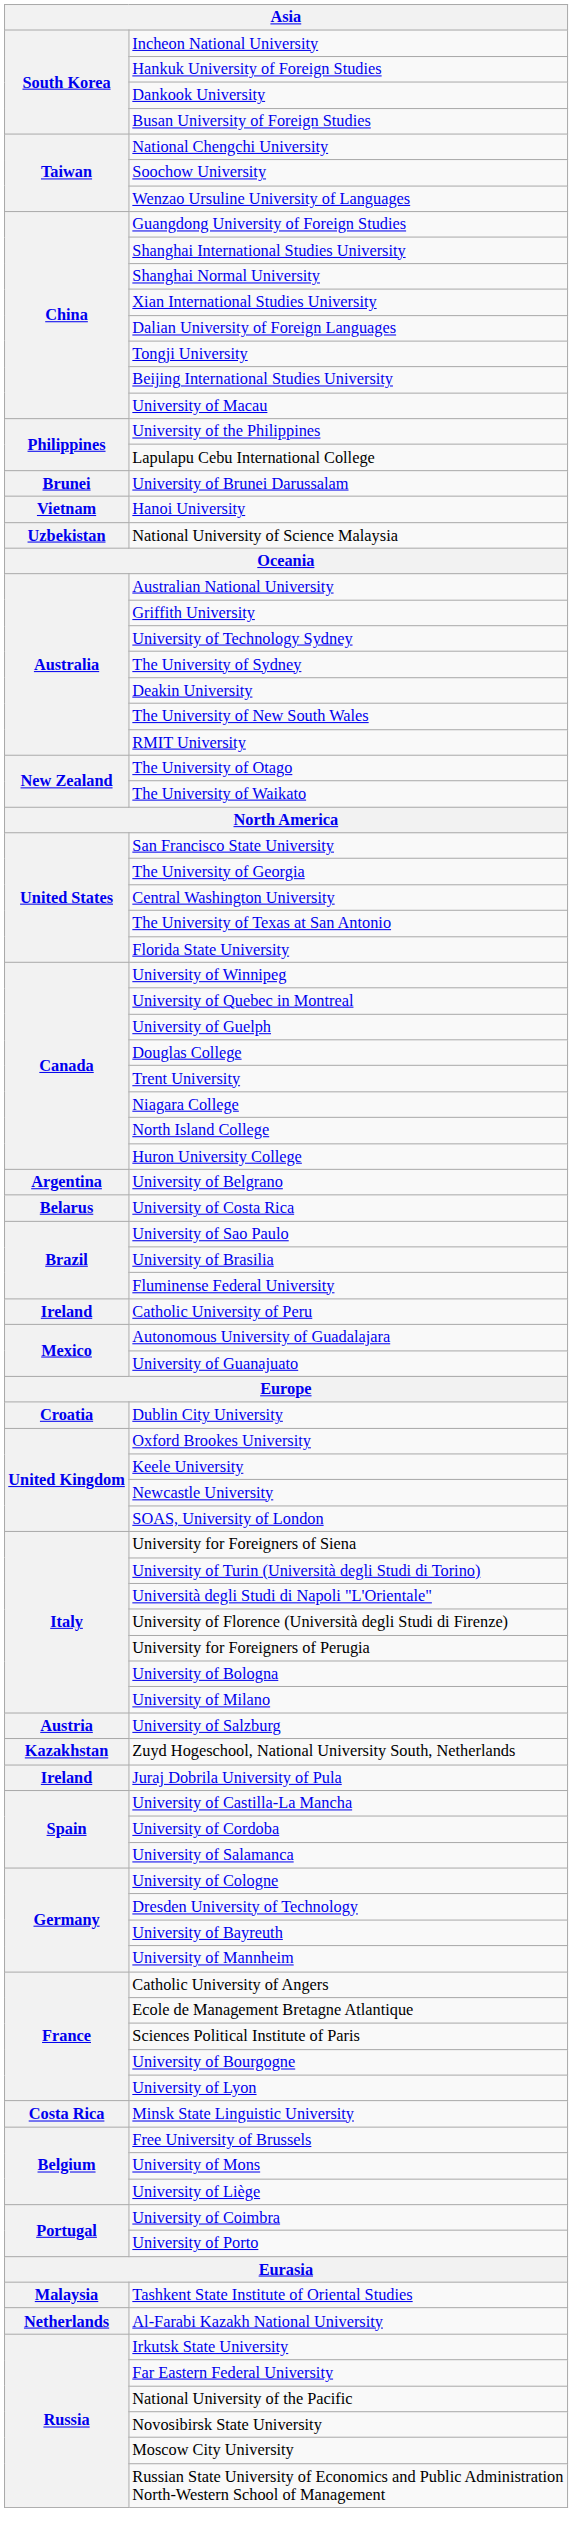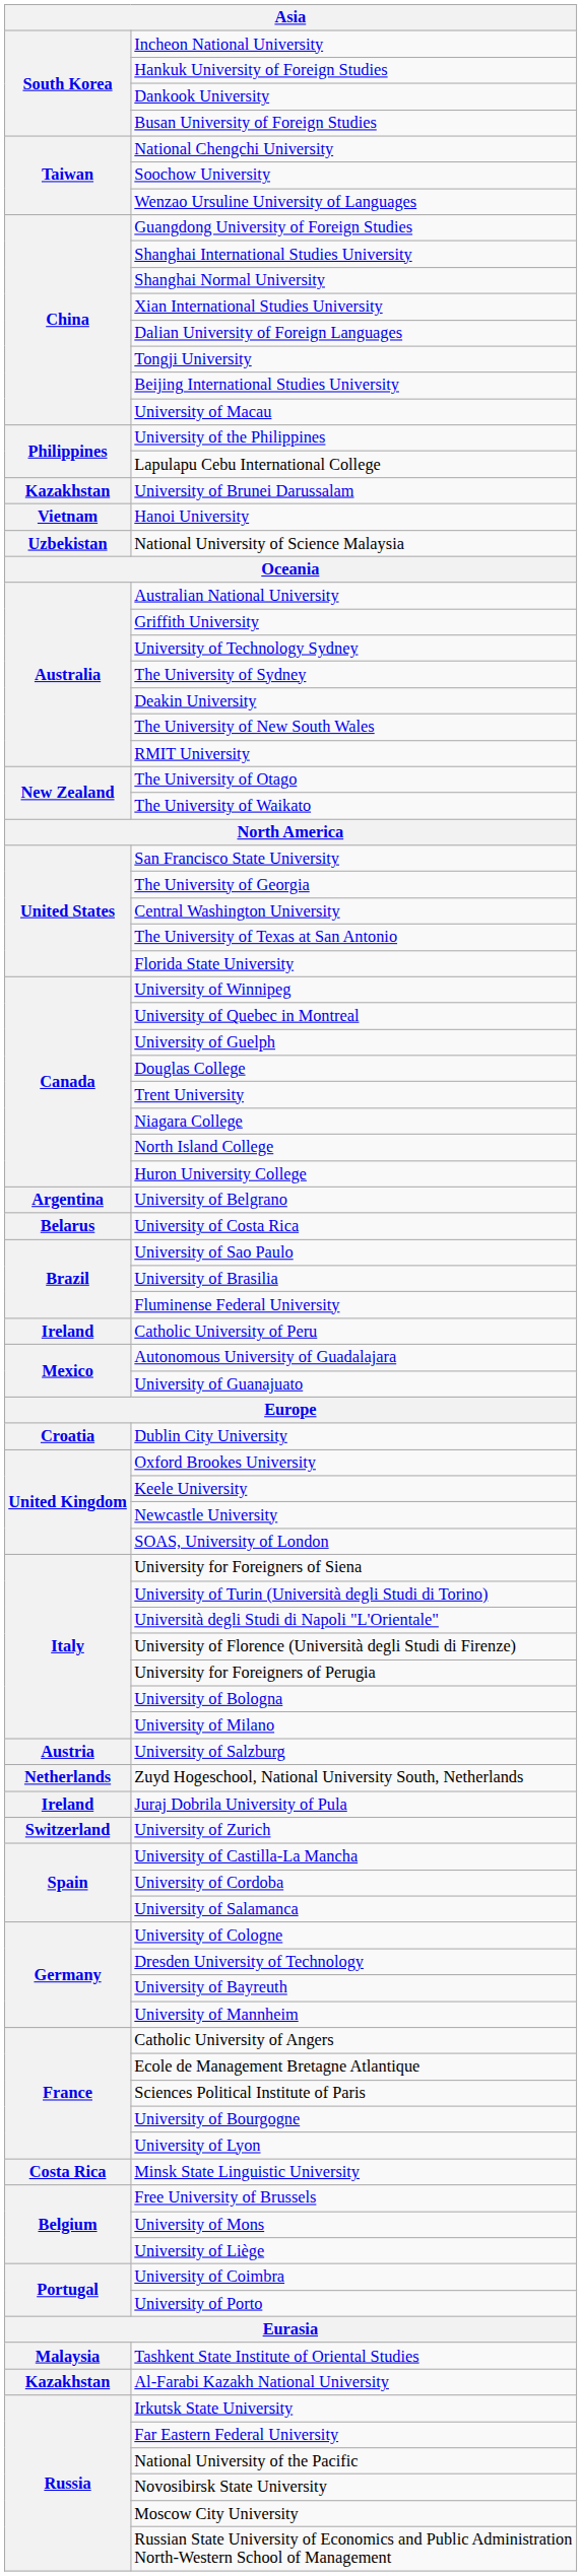 <table class="wikitable">
 <tr>
 <th colspan="2"><a href='#'>Asia</a></th>
 </tr>
 <tr>
 <th rowspan="4"><a href='#'>South Korea</a></th>
 <td><a href='#'>Incheon National University</a></td>
 </tr>
 <tr>
 <td><a href='#'>Hankuk University of Foreign Studies</a></td>
 </tr>
 <tr>
 <td><a href='#'>Dankook University</a></td>
 </tr>
 <tr>
 <td><a href='#'>Busan University of Foreign Studies</a></td>
 </tr>
 <tr>
 <th rowspan="3"><a href='#'>Taiwan</a></th>
 <td><a href='#'>National Chengchi University</a></td>
 </tr>
 <tr>
 <td><a href='#'>Soochow University</a></td>
 </tr>
 <tr>
 <td><a href='#'>Wenzao Ursuline University of Languages</a></td>
 </tr>
 <tr>
 <th rowspan="8"><a href='#'>China</a></th>
 <td><a href='#'>Guangdong University of Foreign Studies</a></td>
 </tr>
 <tr>
 <td><a href='#'>Shanghai International Studies University</a></td>
 </tr>
 <tr>
 <td><a href='#'>Shanghai Normal University</a></td>
 </tr>
 <tr>
 <td><a href='#'>Xian International Studies University</a></td>
 </tr>
 <tr>
 <td><a href='#'>Dalian University of Foreign Languages</a></td>
 </tr>
 <tr>
 <td><a href='#'>Tongji University</a></td>
 </tr>
 <tr>
 <td><a href='#'>Beijing International Studies University</a></td>
 </tr>
 <tr>
 <td><a href='#'>University of Macau</a></td>
 </tr>
 <tr>
 <th rowspan="2"><a href='#'>Philippines</a></th>
 <td><a href='#'>University of the Philippines</a></td>
 </tr>
 <tr>
 <td>Lapulapu Cebu International College</td>
 </tr>
 <tr>
-<th><a href='#'>Brunei</a></th>
+<th><a href='#'>Kazakhstan</a></th>
 <td><a href='#'>University of Brunei Darussalam</a></td>
 </tr>
 <tr>
 <th><a href='#'>Vietnam</a></th>
 <td><a href='#'>Hanoi University</a></td>
 </tr>
 <tr>
 <th><a href='#'>Uzbekistan</a></th>
 <td>National University of Science Malaysia</td>
 </tr>
 <tr>
 <th colspan="2"><a href='#'>Oceania</a></th>
 </tr>
 <tr>
 <th rowspan="7"><a href='#'>Australia</a></th>
 <td><a href='#'>Australian National University</a></td>
 </tr>
 <tr>
 <td><a href='#'>Griffith University</a></td>
 </tr>
 <tr>
 <td><a href='#'>University of Technology Sydney</a></td>
 </tr>
 <tr>
 <td><a href='#'>The University of Sydney</a></td>
 </tr>
 <tr>
 <td><a href='#'>Deakin University</a></td>
 </tr>
 <tr>
 <td><a href='#'>The University of New South Wales</a></td>
 </tr>
 <tr>
 <td><a href='#'>RMIT University</a></td>
 </tr>
 <tr>
 <th rowspan="2"><a href='#'>New Zealand</a></th>
 <td><a href='#'>The University of Otago</a></td>
 </tr>
 <tr>
 <td><a href='#'>The University of Waikato</a></td>
 </tr>
 <tr>
 <th colspan="2"><a href='#'>North America</a></th>
 </tr>
 <tr>
 <th rowspan="5"><a href='#'>United States</a></th>
 <td><a href='#'>San Francisco State University</a></td>
 </tr>
 <tr>
 <td><a href='#'>The University of Georgia</a></td>
 </tr>
 <tr>
 <td><a href='#'>Central Washington University</a></td>
 </tr>
 <tr>
 <td><a href='#'>The University of Texas at San Antonio</a></td>
 </tr>
 <tr>
 <td><a href='#'>Florida State University</a></td>
 </tr>
 <tr>
 <th rowspan="8"><a href='#'>Canada</a></th>
 <td><a href='#'>University of Winnipeg</a></td>
 </tr>
 <tr>
 <td><a href='#'>University of Quebec in Montreal</a></td>
 </tr>
 <tr>
 <td><a href='#'>University of Guelph</a></td>
 </tr>
 <tr>
 <td><a href='#'>Douglas College</a></td>
 </tr>
 <tr>
 <td><a href='#'>Trent University</a></td>
 </tr>
 <tr>
 <td><a href='#'>Niagara College</a></td>
 </tr>
 <tr>
 <td><a href='#'>North Island College</a></td>
 </tr>
 <tr>
 <td><a href='#'>Huron University College</a></td>
 </tr>
 <tr>
 <th><a href='#'>Argentina</a></th>
 <td><a href='#'>University of Belgrano</a></td>
 </tr>
 <tr>
 <th><a href='#'>Belarus</a></th>
 <td><a href='#'>University of Costa Rica</a></td>
 </tr>
 <tr>
 <th rowspan="3"><a href='#'>Brazil</a></th>
 <td><a href='#'>University of Sao Paulo</a></td>
 </tr>
 <tr>
 <td><a href='#'>University of Brasilia</a></td>
 </tr>
 <tr>
 <td><a href='#'>Fluminense Federal University</a></td>
 </tr>
 <tr>
 <th><a href='#'>Ireland</a></th>
 <td><a href='#'>Catholic University of Peru</a></td>
 </tr>
 <tr>
 <th rowspan="2"><a href='#'>Mexico</a></th>
 <td><a href='#'>Autonomous University of Guadalajara</a></td>
 </tr>
 <tr>
 <td><a href='#'>University of Guanajuato</a></td>
 </tr>
 <tr>
 <th colspan="2"><a href='#'>Europe</a></th>
 </tr>
 <tr>
 <th><a href='#'>Croatia</a></th>
 <td><a href='#'>Dublin City University</a></td>
 </tr>
 <tr>
 <th rowspan="4"><a href='#'>United Kingdom</a></th>
 <td><a href='#'>Oxford Brookes University</a></td>
 </tr>
 <tr>
 <td><a href='#'>Keele University</a></td>
 </tr>
 <tr>
 <td><a href='#'>Newcastle University</a></td>
 </tr>
 <tr>
 <td><a href='#'>SOAS, University of London</a></td>
 </tr>
 <tr>
 <th rowspan="7"><a href='#'>Italy</a></th>
 <td>University for Foreigners of Siena</td>
 </tr>
 <tr>
 <td><a href='#'>University of Turin (Università degli Studi di Torino)</a></td>
 </tr>
 <tr>
 <td><a href='#'>Università degli Studi di Napoli "L'Orientale"</a></td>
 </tr>
 <tr>
 <td>University of Florence (Università degli Studi di Firenze)</td>
 </tr>
 <tr>
 <td>University for Foreigners of Perugia</td>
 </tr>
 <tr>
 <td><a href='#'>University of Bologna</a></td>
 </tr>
 <tr>
 <td><a href='#'>University of Milano</a></td>
 </tr>
 <tr>
 <th><a href='#'>Austria</a></th>
 <td><a href='#'>University of Salzburg</a></td>
 </tr>
 <tr>
-<th><a href='#'>Kazakhstan</a></th>
+<th><a href='#'>Netherlands</a></th>
 <td>Zuyd Hogeschool, National University South, Netherlands</td>
 </tr>
 <tr>
 <th><a href='#'>Ireland</a></th>
 <td><a href='#'>Juraj Dobrila University of Pula</a></td>
+</tr>
+<tr>
+<th><a href='#'>Switzerland</a></th>
+<td><a href='#'>University of Zurich</a></td>
 </tr>
 <tr>
 <th rowspan="3"><a href='#'>Spain</a></th>
 <td><a href='#'>University of Castilla-La Mancha</a></td>
 </tr>
 <tr>
 <td><a href='#'>University of Cordoba</a></td>
 </tr>
 <tr>
 <td><a href='#'>University of Salamanca</a></td>
 </tr>
 <tr>
 <th rowspan="4"><a href='#'>Germany</a></th>
 <td><a href='#'>University of Cologne</a></td>
 </tr>
 <tr>
 <td><a href='#'>Dresden University of Technology</a></td>
 </tr>
 <tr>
 <td><a href='#'>University of Bayreuth</a></td>
 </tr>
 <tr>
 <td><a href='#'>University of Mannheim</a></td>
 </tr>
 <tr>
 <th rowspan="5"><a href='#'>France</a></th>
 <td>Catholic University of Angers</td>
 </tr>
 <tr>
 <td>Ecole de Management Bretagne Atlantique</td>
 </tr>
 <tr>
 <td>Sciences Political Institute of Paris</td>
 </tr>
 <tr>
 <td><a href='#'>University of Bourgogne</a></td>
 </tr>
 <tr>
 <td><a href='#'>University of Lyon</a></td>
 </tr>
 <tr>
 <th><a href='#'>Costa Rica</a></th>
 <td><a href='#'>Minsk State Linguistic University</a></td>
 </tr>
 <tr>
 <th rowspan="3"><a href='#'>Belgium</a></th>
 <td><a href='#'>Free University of Brussels</a></td>
 </tr>
 <tr>
 <td><a href='#'>University of Mons</a></td>
 </tr>
 <tr>
 <td><a href='#'>University of Liège</a></td>
 </tr>
 <tr>
 <th rowspan="2"><a href='#'>Portugal</a></th>
 <td><a href='#'>University of Coimbra</a></td>
 </tr>
 <tr>
 <td><a href='#'>University of Porto</a></td>
 </tr>
 <tr>
 <th colspan="2"><a href='#'>Eurasia</a></th>
 </tr>
 <tr>
 <th><a href='#'>Malaysia</a></th>
 <td><a href='#'>Tashkent State Institute of Oriental Studies</a></td>
 </tr>
 <tr>
-<th><a href='#'>Netherlands</a></th>
+<th><a href='#'>Kazakhstan</a></th>
 <td><a href='#'>Al-Farabi Kazakh National University</a></td>
 </tr>
 <tr>
 <th rowspan="6"><a href='#'>Russia</a></th>
 <td><a href='#'>Irkutsk State University</a></td>
 </tr>
 <tr>
 <td><a href='#'>Far Eastern Federal University</a></td>
 </tr>
 <tr>
 <td>National University of the Pacific</td>
 </tr>
 <tr>
 <td>Novosibirsk State University</td>
 </tr>
 <tr>
 <td>Moscow City University</td>
 </tr>
 <tr>
 <td>Russian State University of Economics and Public Administration<br>North-Western School of Management</td>
 </tr>
 </table>
